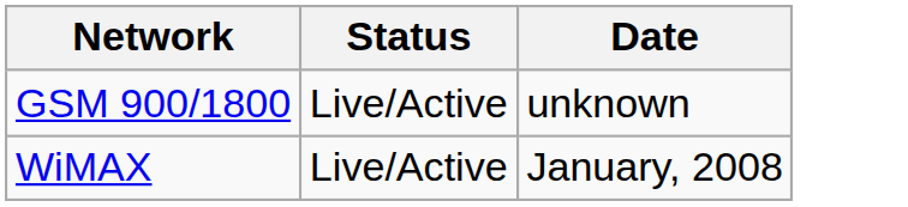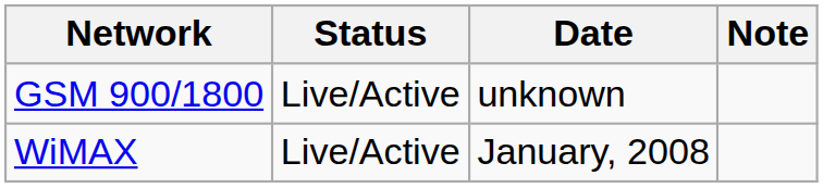 <table class="wikitable">
 <tr>
 <th>Network</th>
 <th>Status</th>
 <th>Date</th>
+<th>Note</th>
 </tr>
 <tr>
 <td><a href='#'>GSM 900/1800</a></td>
 <td>Live/Active</td>
 <td>unknown</td>
+<td></td>
 </tr>
 <tr>
 <td><a href='#'>WiMAX</a></td>
 <td>Live/Active</td>
 <td>January, 2008</td>
+<td></td>
 </tr>
 </table>
